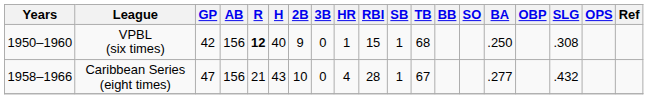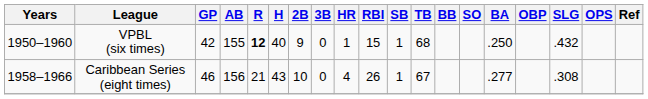 <table class="wikitable" style="font-size:85%;">
 <tr>
 <th>Years</th>
 <th>League</th>
 <th><a href='#'>GP</a></th>
 <th><a href='#'>AB</a></th>
 <th><a href='#'>R</a></th>
 <th><a href='#'>H</a></th>
 <th><a href='#'>2B</a></th>
 <th><a href='#'>3B</a></th>
 <th><a href='#'>HR</a></th>
 <th><a href='#'>RBI</a></th>
 <th><a href='#'>SB</a></th>
 <th><a href='#'>TB</a></th>
 <th><a href='#'>BB</a></th>
 <th><a href='#'>SO</a></th>
 <th><a href='#'>BA</a></th>
 <th><a href='#'>OBP</a></th>
 <th><a href='#'>SLG</a></th>
 <th><a href='#'>OPS</a></th>
 <th>Ref</th>
 </tr>
 <tr align=center>
 <td>1950–1960</td>
 <td>VPBL<br>(six times)</td>
 <td>42</td>
-<td>156</td>
+<td>155</td>
 <td><strong>12</strong></td>
 <td>40</td>
 <td>9</td>
 <td>0</td>
 <td>1</td>
 <td>15</td>
 <td>1</td>
 <td>68</td>
 <td></td>
 <td></td>
 <td>.250</td>
 <td></td>
-<td>.308</td>
+<td>.432</td>
 <td></td>
 <td></td>
 </tr>
 <tr align=center>
 <td>1958–1966</td>
 <td>  Caribbean Series  <br>(eight times)</td>
-<td>47</td>
+<td>46</td>
 <td>156</td>
 <td>21</td>
 <td>43</td>
 <td>10</td>
 <td>0</td>
 <td>4</td>
-<td>28</td>
+<td>26</td>
 <td>1</td>
 <td>67</td>
 <td></td>
 <td></td>
 <td>.277</td>
 <td></td>
-<td>.432</td>
+<td>.308</td>
 <td></td>
 <td></td>
 </tr>
 <tr align=center>
 </tr>
 </table>
